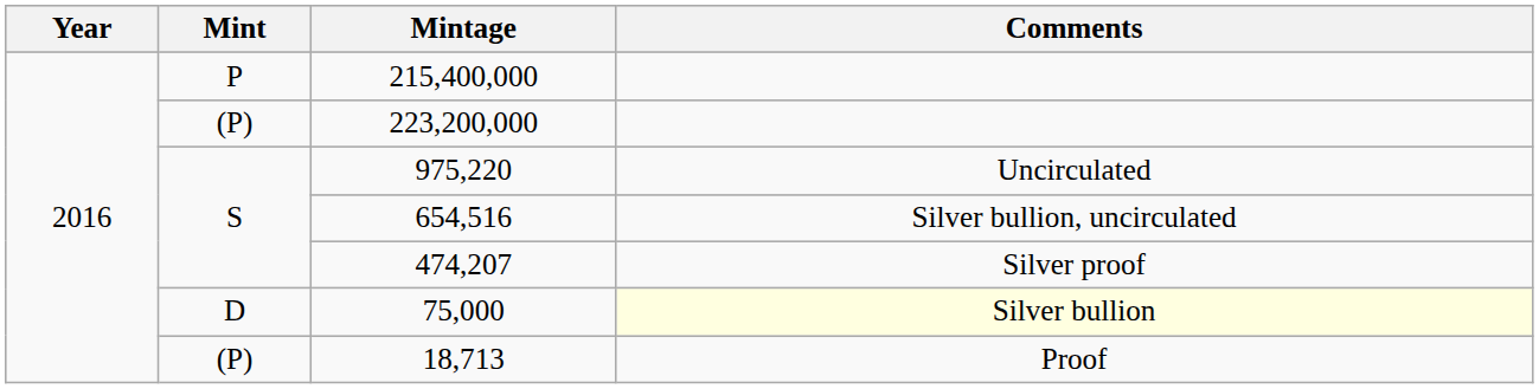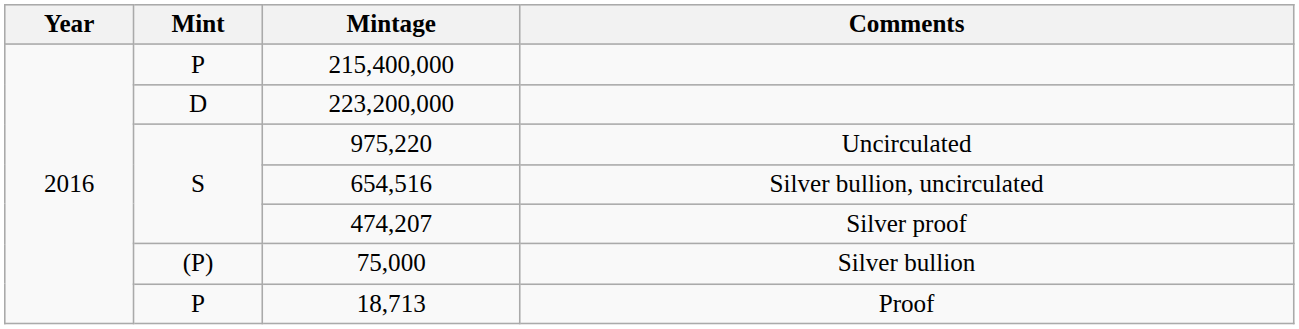 <table class="wikitable sortable" style="min-width:65%; text-align:center;">
 <tr>
 <th width="10%">Year</th>
 <th width="10%">Mint</th>
 <th width="20%">Mintage</th>
 <th width="60%">Comments</th>
 </tr>
 <tr>
 <td rowspan="7">2016</td>
 <td>P</td>
 <td>215,400,000</td>
 <td></td>
 </tr>
 <tr>
-<td>(P)</td>
+<td>D</td>
 <td>223,200,000</td>
 <td></td>
 </tr>
 <tr>
 <td rowspan="3">S</td>
 <td>975,220</td>
 <td>Uncirculated</td>
 </tr>
 <tr>
 <td>654,516</td>
 <td>Silver bullion, uncirculated</td>
 </tr>
 <tr>
 <td>474,207</td>
 <td>Silver proof</td>
 </tr>
 <tr>
-<td>D</td>
+<td>(P)</td>
 <td>75,000</td>
-<td style="background: lightyellow;">Silver bullion</td>
+<td>Silver bullion</td>
 </tr>
 <tr>
-<td>(P)</td>
+<td>P</td>
 <td>18,713</td>
 <td>Proof</td>
 </tr>
 </table>
